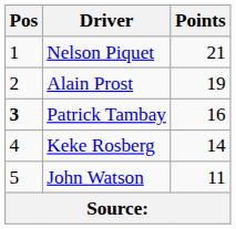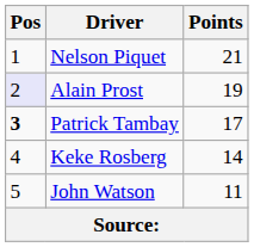 <table class="wikitable" style="font-size: 95%;">
 <tr>
 <th>Pos</th>
 <th>Driver</th>
 <th>Points</th>
 </tr>
 <tr>
 <td>1</td>
 <td> <a href='#'>Nelson Piquet</a></td>
 <td style="text-align: right">21</td>
 </tr>
 <tr>
-<td>2</td>
+<td style="background: lavender;">2</td>
 <td> <a href='#'>Alain Prost</a></td>
 <td style="text-align: right">19</td>
 </tr>
 <tr>
 <td><strong>3</strong></td>
 <td> <a href='#'>Patrick Tambay</a></td>
-<td style="text-align: right">16</td>
+<td style="text-align: right">17</td>
 </tr>
 <tr>
 <td>4</td>
 <td> <a href='#'>Keke Rosberg</a></td>
 <td style="text-align: right">14</td>
 </tr>
 <tr>
 <td>5</td>
 <td> <a href='#'>John Watson</a></td>
 <td style="text-align: right">11</td>
 </tr>
 <tr>
 <th colspan=4>Source: </th>
 </tr>
 </table>
